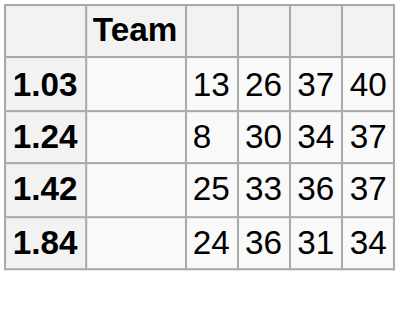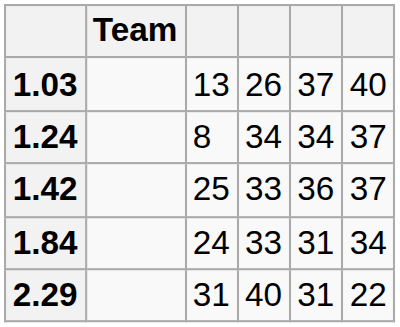 <table class="wikitable sortable">
 <tr>
 <th></th>
 <th class="unsortable">Team</th>
 <th></th>
 <th></th>
 <th></th>
 <th></th>
 </tr>
 <tr>
 <th>1.03</th>
 <td></td>
 <td>13</td>
 <td>26</td>
 <td>37</td>
 <td>40</td>
 </tr>
 <tr>
 <th>1.24</th>
 <td></td>
 <td>8</td>
-<td>30</td>
+<td>34</td>
 <td>34</td>
 <td>37</td>
 </tr>
 <tr>
 <th>1.42</th>
 <td></td>
 <td>25</td>
 <td>33</td>
 <td>36</td>
 <td>37</td>
 </tr>
 <tr>
 <th>1.84</th>
 <td></td>
 <td>24</td>
-<td>36</td>
+<td>33</td>
 <td>31</td>
 <td>34</td>
 </tr>
+<tr>
+<th>2.29</th>
+<td></td>
+<td>31</td>
+<td>40</td>
+<td>31</td>
+<td>22</td>
+</tr>
 </table>
